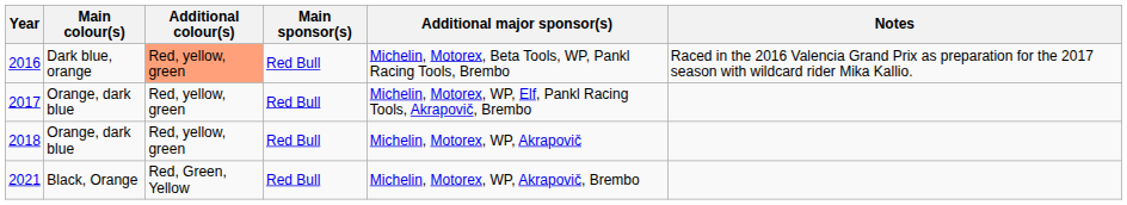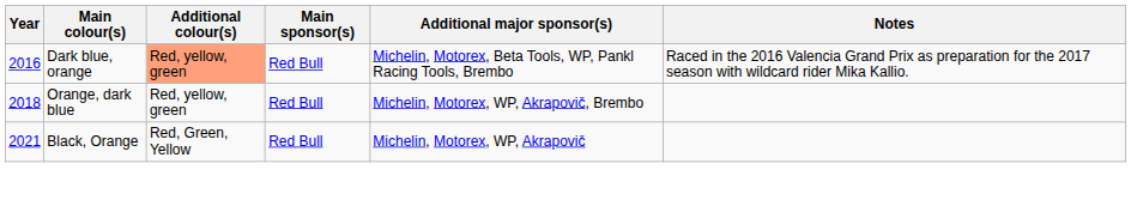 <table class="wikitable">
 <tr>
 <th>Year</th>
 <th>Main colour(s)</th>
 <th>Additional colour(s)</th>
 <th>Main sponsor(s)</th>
 <th>Additional major sponsor(s)</th>
 <th>Notes</th>
 </tr>
 <tr>
 <td><a href='#'>2016</a></td>
 <td>Dark blue, orange</td>
 <td style="background: lightsalmon;">Red, yellow, green</td>
 <td><a href='#'>Red Bull</a></td>
 <td><a href='#'>Michelin</a>, <a href='#'>Motorex</a>, Beta Tools, WP, Pankl Racing Tools, Brembo</td>
 <td>Raced in the 2016 Valencia Grand Prix as preparation for the 2017 season with wildcard rider Mika Kallio.</td>
 </tr>
 <tr>
-<td><a href='#'>2017</a></td>
-<td>Orange, dark blue</td>
-<td>Red, yellow, green</td>
-<td><a href='#'>Red Bull</a></td>
-<td><a href='#'>Michelin</a>, <a href='#'>Motorex</a>, WP, <a href='#'>Elf</a>, Pankl Racing Tools, <a href='#'>Akrapovič</a>, Brembo</td>
-<td></td>
-</tr>
-<tr>
 <td><a href='#'>2018</a></td>
 <td>Orange, dark blue</td>
 <td>Red, yellow, green</td>
 <td><a href='#'>Red Bull</a></td>
-<td><a href='#'>Michelin</a>, <a href='#'>Motorex</a>, WP, <a href='#'>Akrapovič</a></td>
+<td><a href='#'>Michelin</a>, <a href='#'>Motorex</a>, WP, <a href='#'>Akrapovič</a>, Brembo</td>
 <td></td>
 </tr>
 <tr>
 <td><a href='#'>2021</a></td>
 <td>Black, Orange</td>
 <td>Red, Green, Yellow</td>
 <td><a href='#'>Red Bull</a></td>
-<td><a href='#'>Michelin</a>, <a href='#'>Motorex</a>, WP, <a href='#'>Akrapovič</a>, Brembo</td>
+<td><a href='#'>Michelin</a>, <a href='#'>Motorex</a>, WP, <a href='#'>Akrapovič</a></td>
 <td></td>
 </tr>
 </table>
